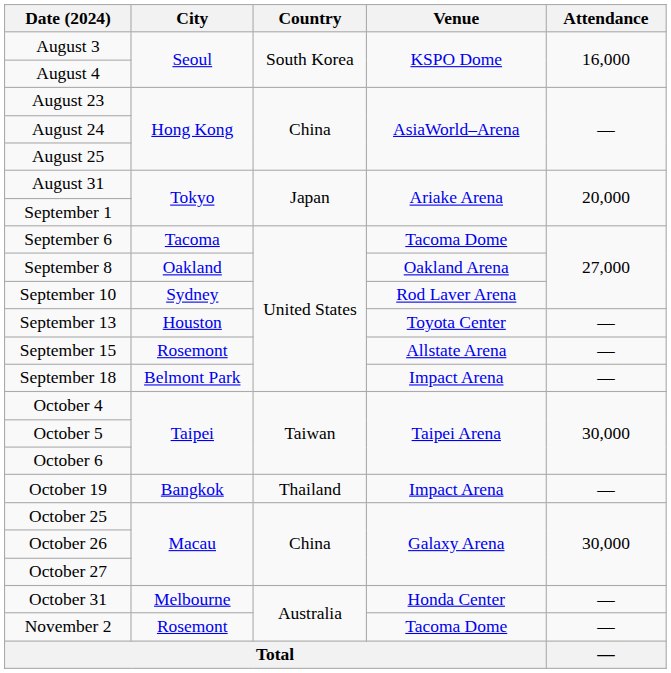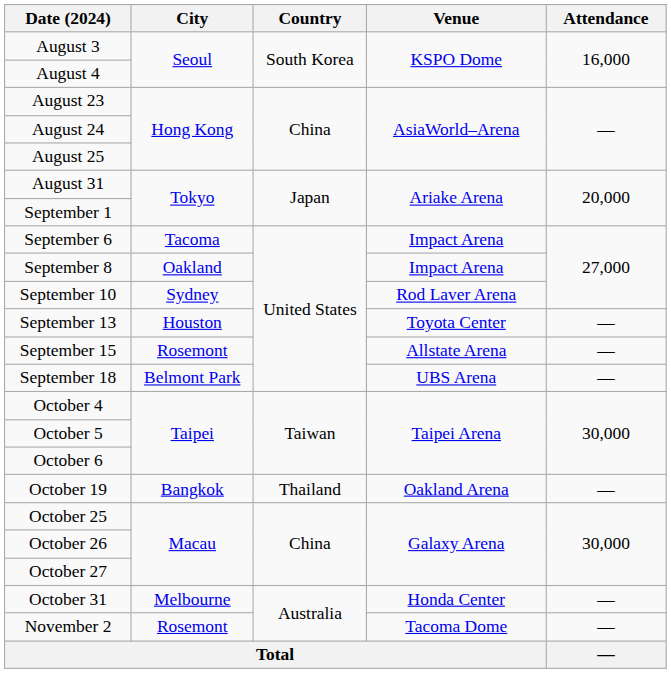 <table class="wikitable plainrowheaders" style="text-align:center;">
 <tr>
 <th scope="col" style="width:11em;">Date (2024)</th>
 <th scope="col" style="width:10em;">City</th>
 <th scope="col" style="width:10em;">Country</th>
 <th scope="col" style="width:18em;">Venue</th>
 <th scope="col" style="width:9em;">Attendance</th>
 </tr>
 <tr>
 <td>August 3</td>
 <td rowspan="2"><a href='#'>Seoul</a></td>
 <td rowspan="2">South Korea</td>
 <td rowspan="2"><a href='#'>KSPO Dome</a></td>
 <td rowspan="2">16,000</td>
 </tr>
 <tr>
 <td>August 4</td>
 </tr>
 <tr>
 <td>August 23</td>
 <td rowspan="3"><a href='#'>Hong Kong</a></td>
 <td rowspan="3">China</td>
 <td rowspan="3"><a href='#'>AsiaWorld–Arena</a></td>
 <td rowspan="3">—</td>
 </tr>
 <tr>
 <td>August 24</td>
 </tr>
 <tr>
 <td>August 25</td>
 </tr>
 <tr>
 <td>August 31</td>
 <td rowspan="2"><a href='#'>Tokyo</a></td>
 <td rowspan="2">Japan</td>
 <td rowspan="2"><a href='#'>Ariake Arena</a></td>
 <td rowspan="2">20,000</td>
 </tr>
 <tr>
 <td>September 1</td>
 </tr>
 <tr>
 <td>September 6</td>
 <td><a href='#'>Tacoma</a></td>
 <td rowspan="6">United States</td>
-<td><a href='#'>Tacoma Dome</a></td>
+<td><a href='#'>Impact Arena</a></td>
 <td rowspan="3">27,000</td>
 </tr>
 <tr>
 <td>September 8</td>
 <td><a href='#'>Oakland</a></td>
-<td><a href='#'>Oakland Arena</a></td>
+<td><a href='#'>Impact Arena</a></td>
 </tr>
 <tr>
 <td>September 10</td>
 <td><a href='#'>Sydney</a></td>
 <td><a href='#'>Rod Laver Arena</a></td>
 </tr>
 <tr>
 <td>September 13</td>
 <td><a href='#'>Houston</a></td>
 <td><a href='#'>Toyota Center</a></td>
 <td>—</td>
 </tr>
 <tr>
 <td>September 15</td>
 <td><a href='#'>Rosemont</a></td>
 <td><a href='#'>Allstate Arena</a></td>
 <td>—</td>
 </tr>
 <tr>
 <td>September 18</td>
 <td><a href='#'>Belmont Park</a></td>
-<td><a href='#'>Impact Arena</a></td>
+<td><a href='#'>UBS Arena</a></td>
 <td>—</td>
 </tr>
 <tr>
 <td>October 4</td>
 <td rowspan="3"><a href='#'>Taipei</a></td>
 <td rowspan="3">Taiwan</td>
 <td rowspan="3"><a href='#'>Taipei Arena</a></td>
 <td rowspan="3">30,000</td>
 </tr>
 <tr>
 <td>October 5</td>
 </tr>
 <tr>
 <td>October 6</td>
 </tr>
 <tr>
 <td>October 19</td>
 <td><a href='#'>Bangkok</a></td>
 <td>Thailand</td>
-<td><a href='#'>Impact Arena</a></td>
+<td><a href='#'>Oakland Arena</a></td>
 <td>—</td>
 </tr>
 <tr>
 <td>October 25</td>
 <td rowspan="3"><a href='#'>Macau</a></td>
 <td rowspan="3">China</td>
 <td rowspan="3"><a href='#'>Galaxy Arena</a></td>
 <td rowspan="3">30,000</td>
 </tr>
 <tr>
 <td>October 26</td>
 </tr>
 <tr>
 <td>October 27</td>
 </tr>
 <tr>
 <td>October 31</td>
 <td><a href='#'>Melbourne</a></td>
 <td rowspan="2">Australia</td>
 <td><a href='#'>Honda Center</a></td>
 <td>—</td>
 </tr>
 <tr>
 <td>November 2</td>
 <td><a href='#'>Rosemont</a></td>
 <td><a href='#'>Tacoma Dome</a></td>
 <td>—</td>
 </tr>
 <tr>
 <th colspan="4">Total</th>
 <th>—</th>
 </tr>
 </table>
